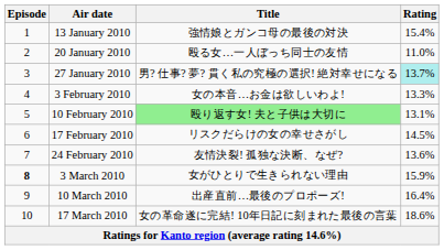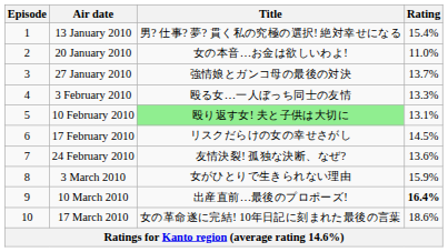 <table class="wikitable" style="text-align:center">
 <tr>
 <th>Episode</th>
 <th>Air date</th>
 <th>Title</th>
 <th>Rating</th>
 </tr>
 <tr>
 <td>1</td>
 <td>13 January 2010</td>
-<td>強情娘とガンコ母の最後の対決</td>
+<td>男? 仕事? 夢? 貫く私の究極の選択! 絶対幸せになる</td>
 <td>15.4%</td>
 </tr>
 <tr>
 <td>2</td>
 <td>20 January 2010</td>
-<td>殴る女…一人ぼっち同士の友情</td>
+<td>女の本音…お金は欲しいわよ!</td>
 <td><span>11.0%</span></td>
 </tr>
 <tr>
 <td>3</td>
 <td>27 January 2010</td>
-<td>男? 仕事? 夢? 貫く私の究極の選択! 絶対幸せになる</td>
-<td style="background: paleturquoise;">13.7%</td>
+<td>強情娘とガンコ母の最後の対決</td>
+<td>13.7%</td>
 </tr>
 <tr>
 <td>4</td>
 <td>3 February 2010</td>
-<td>女の本音…お金は欲しいわよ!</td>
+<td>殴る女…一人ぼっち同士の友情</td>
 <td>13.3%</td>
 </tr>
 <tr>
 <td>5</td>
 <td>10 February 2010</td>
 <td style="background: lightgreen;">殴り返す女! 夫と子供は大切に</td>
 <td>13.1%</td>
 </tr>
 <tr>
 <td>6</td>
 <td>17 February 2010</td>
 <td>リスクだらけの女の幸せさがし</td>
 <td>14.5%</td>
 </tr>
 <tr>
 <td>7</td>
 <td>24 February 2010</td>
 <td>友情決裂! 孤独な決断、なぜ?</td>
 <td>13.6%</td>
 </tr>
 <tr>
-<td><strong>8</strong></td>
+<td>8</td>
 <td>3 March 2010</td>
 <td>女がひとりで生きられない理由</td>
 <td>15.9%</td>
 </tr>
 <tr>
 <td>9</td>
 <td>10 March 2010</td>
 <td>出産直前…最後のプロポーズ!</td>
-<td>16.4%</td>
+<td><strong>16.4%</strong></td>
 </tr>
 <tr>
 <td>10</td>
 <td>17 March 2010</td>
 <td>女の革命遂に完結! 10年日記に刻まれた最後の言葉</td>
 <td><span>18.6%</span></td>
 </tr>
 <tr>
 <th colspan="6">Ratings for <a href='#'>Kanto region</a> (average rating 14.6%)</th>
 </tr>
 </table>
